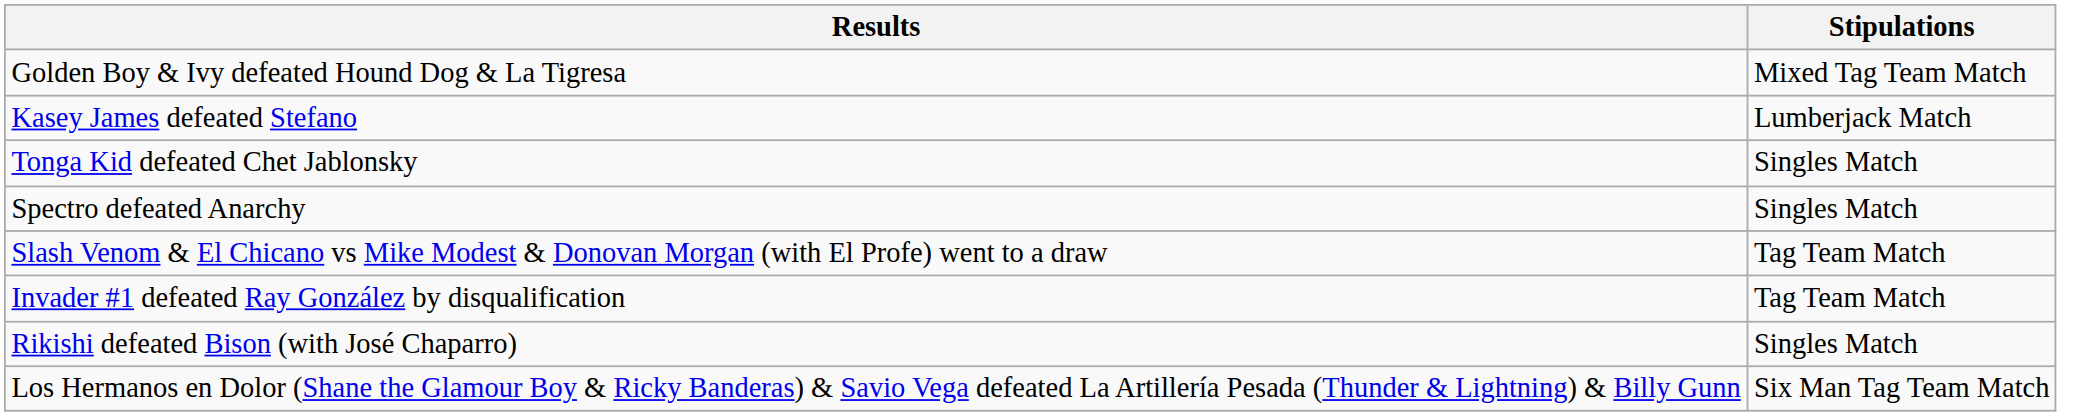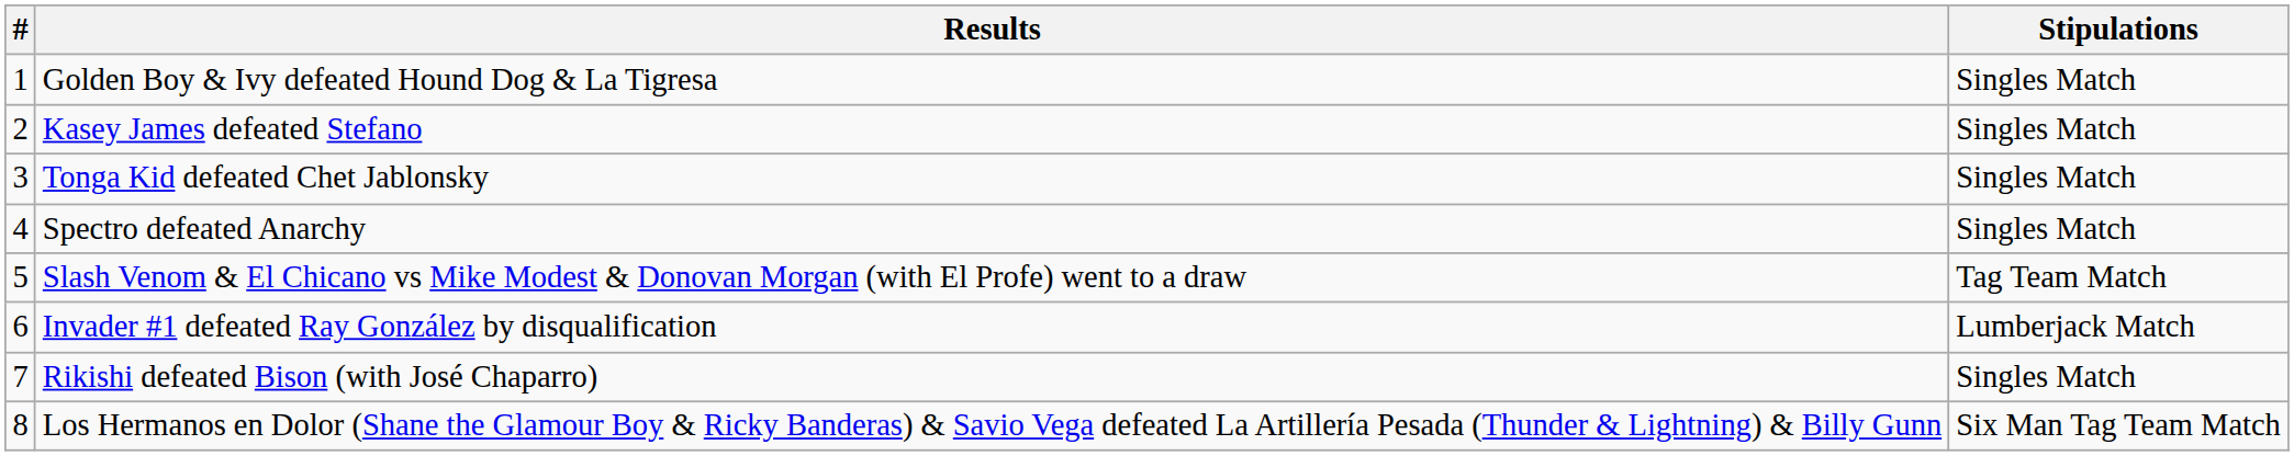 <table class="wikitable">
 <tr>
+<th>#</th>
 <th>Results</th>
 <th>Stipulations</th>
 </tr>
 <tr>
+<td>1</td>
 <td>Golden Boy & Ivy defeated Hound Dog & La Tigresa</td>
-<td>Mixed Tag Team Match</td>
+<td>Singles Match</td>
 </tr>
 <tr>
+<td>2</td>
 <td><a href='#'>Kasey James</a> defeated <a href='#'>Stefano</a></td>
-<td>Lumberjack Match</td>
+<td>Singles Match</td>
 </tr>
 <tr>
+<td>3</td>
 <td><a href='#'>Tonga Kid</a> defeated Chet Jablonsky</td>
 <td>Singles Match</td>
 </tr>
 <tr>
+<td>4</td>
 <td>Spectro defeated Anarchy</td>
 <td>Singles Match</td>
 </tr>
 <tr>
+<td>5</td>
 <td><a href='#'>Slash Venom</a> & <a href='#'>El Chicano</a> vs <a href='#'>Mike Modest</a> & <a href='#'>Donovan Morgan</a> (with El Profe) went to a draw</td>
 <td>Tag Team Match</td>
 </tr>
 <tr>
+<td>6</td>
 <td><a href='#'>Invader #1</a> defeated <a href='#'>Ray González</a> by disqualification</td>
-<td>Tag Team Match</td>
+<td>Lumberjack Match</td>
 </tr>
 <tr>
+<td>7</td>
 <td><a href='#'>Rikishi</a> defeated <a href='#'>Bison</a> (with José Chaparro)</td>
 <td>Singles Match</td>
 </tr>
 <tr>
+<td>8</td>
 <td>Los Hermanos en Dolor (<a href='#'>Shane the Glamour Boy</a> & <a href='#'>Ricky Banderas</a>) & <a href='#'>Savio Vega</a> defeated La Artillería Pesada (<a href='#'>Thunder & Lightning</a>) & <a href='#'>Billy Gunn</a></td>
 <td>Six Man Tag Team Match</td>
 </tr>
 </table>
